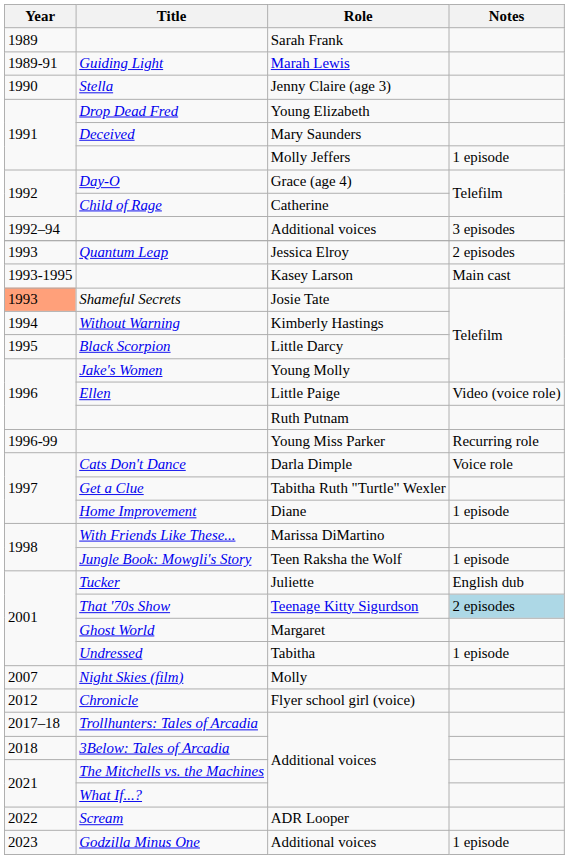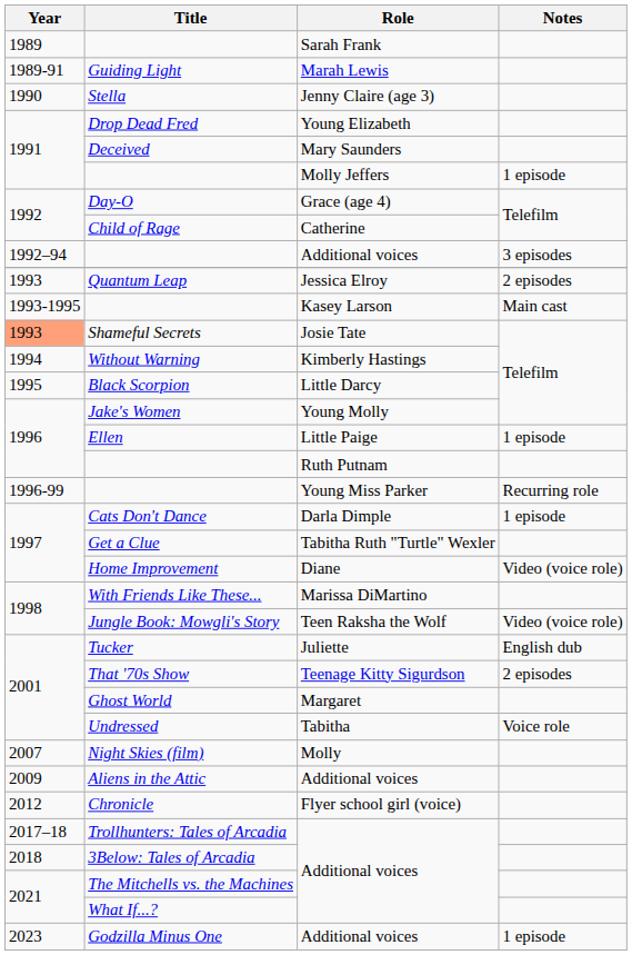 <table class="wikitable sortable">
 <tr>
 <th>Year</th>
 <th>Title</th>
 <th>Role</th>
 <th class="unsortable">Notes</th>
 </tr>
 <tr>
 <td>1989</td>
 <td><em></em></td>
 <td>Sarah Frank</td>
 <td></td>
 </tr>
 <tr>
 <td>1989-91</td>
 <td><em><a href='#'>Guiding Light</a></em></td>
 <td><a href='#'>Marah Lewis</a></td>
 <td></td>
 </tr>
 <tr>
 <td>1990</td>
 <td><em><a href='#'>Stella</a></em></td>
 <td>Jenny Claire (age 3)</td>
 <td></td>
 </tr>
 <tr>
 <td rowspan=3>1991</td>
 <td><em><a href='#'>Drop Dead Fred</a></em></td>
 <td>Young Elizabeth</td>
 <td></td>
 </tr>
 <tr>
 <td><em><a href='#'>Deceived</a></em></td>
 <td>Mary Saunders</td>
 <td></td>
 </tr>
 <tr>
 <td><em></em></td>
 <td>Molly Jeffers</td>
 <td>1 episode</td>
 </tr>
 <tr>
 <td rowspan=2>1992</td>
 <td><em><a href='#'>Day-O</a></em></td>
 <td>Grace (age 4)</td>
 <td rowspan=2>Telefilm</td>
 </tr>
 <tr>
 <td><em><a href='#'>Child of Rage</a></em></td>
 <td>Catherine</td>
 </tr>
 <tr>
 <td>1992–94</td>
 <td><em></em></td>
 <td>Additional voices</td>
 <td>3 episodes</td>
 </tr>
 <tr>
 </tr>
 <tr>
 <td>1993</td>
 <td><em><a href='#'>Quantum Leap</a></em></td>
 <td>Jessica Elroy</td>
 <td>2 episodes</td>
 </tr>
 <tr>
 <td>1993-1995</td>
 <td><em></em></td>
 <td>Kasey Larson</td>
 <td>Main cast</td>
 </tr>
 <tr>
 <td style="background: lightsalmon;">1993</td>
 <td><em>Shameful Secrets</em></td>
 <td>Josie Tate</td>
 <td rowspan=4>Telefilm</td>
 </tr>
 <tr>
 <td>1994</td>
 <td><em><a href='#'>Without Warning</a></em></td>
 <td>Kimberly Hastings</td>
 </tr>
 <tr>
 <td>1995</td>
 <td><em><a href='#'>Black Scorpion</a></em></td>
 <td>Little Darcy</td>
 </tr>
 <tr>
 <td rowspan=3>1996</td>
 <td><em><a href='#'>Jake's Women</a></em></td>
 <td>Young Molly</td>
 </tr>
 <tr>
 <td><em><a href='#'>Ellen</a></em></td>
 <td>Little Paige</td>
-<td>Video (voice role)</td>
+<td>1 episode</td>
 </tr>
 <tr>
 <td><em></em></td>
 <td>Ruth Putnam</td>
 <td></td>
 </tr>
 <tr>
 <td>1996-99</td>
 <td><em></em></td>
 <td>Young Miss Parker</td>
 <td>Recurring role</td>
 </tr>
 <tr>
 <td rowspan=3>1997</td>
 <td><em><a href='#'>Cats Don't Dance</a></em></td>
 <td>Darla Dimple</td>
-<td>Voice role</td>
+<td>1 episode</td>
 </tr>
 <tr>
 <td><em><a href='#'>Get a Clue</a></em></td>
 <td>Tabitha Ruth "Turtle" Wexler</td>
 <td></td>
 </tr>
 <tr>
 <td><em><a href='#'>Home Improvement</a></em></td>
 <td>Diane</td>
-<td>1 episode</td>
+<td>Video (voice role)</td>
 </tr>
 <tr>
 <td rowspan=2>1998</td>
 <td><em><a href='#'>With Friends Like These...</a></em></td>
 <td>Marissa DiMartino</td>
 <td></td>
 </tr>
 <tr>
 <td><em><a href='#'>Jungle Book: Mowgli's Story</a></em></td>
 <td>Teen Raksha the Wolf</td>
-<td>1 episode</td>
+<td>Video (voice role)</td>
 </tr>
 <tr>
 <td rowspan=4>2001</td>
 <td><em><a href='#'>Tucker</a></em></td>
 <td>Juliette</td>
 <td>English dub</td>
 </tr>
 <tr>
 <td><em><a href='#'>That '70s Show</a></em></td>
 <td><a href='#'>Teenage Kitty Sigurdson</a></td>
-<td style="background: lightblue;">2 episodes</td>
+<td>2 episodes</td>
 </tr>
 <tr>
 <td><em><a href='#'>Ghost World</a></em></td>
 <td>Margaret</td>
 <td></td>
 </tr>
 <tr>
 <td><em><a href='#'>Undressed</a></em></td>
 <td>Tabitha</td>
-<td>1 episode</td>
+<td>Voice role</td>
 </tr>
 <tr>
 <td>2007</td>
 <td><em><a href='#'>Night Skies (film)</a></em></td>
 <td>Molly</td>
+<td></td>
+</tr>
+<tr>
+<td>2009</td>
+<td><em><a href='#'>Aliens in the Attic</a></em></td>
+<td>Additional voices</td>
 <td></td>
 </tr>
 <tr>
 <td>2012</td>
 <td><em><a href='#'>Chronicle</a></em></td>
 <td>Flyer school girl (voice)</td>
 <td></td>
 </tr>
 <tr>
 <td>2017–18</td>
 <td><em><a href='#'>Trollhunters: Tales of Arcadia</a></em></td>
 <td rowspan=4>Additional voices</td>
 <td></td>
 </tr>
 <tr>
 <td>2018</td>
 <td><em><a href='#'>3Below: Tales of Arcadia</a></em></td>
 <td></td>
 </tr>
 <tr>
 <td rowspan=2>2021</td>
 <td><em><a href='#'>The Mitchells vs. the Machines</a></em></td>
 <td></td>
 </tr>
 <tr>
 <td><em><a href='#'>What If...?</a></em></td>
 <td></td>
 </tr>
 <tr>
-<td>2022</td>
-<td><em><a href='#'>Scream</a></em></td>
-<td>ADR Looper</td>
-<td></td>
-</tr>
-<tr>
 <td>2023</td>
 <td><em><a href='#'>Godzilla Minus One</a></em></td>
 <td>Additional voices</td>
 <td>1 episode</td>
 </tr>
 </table>
